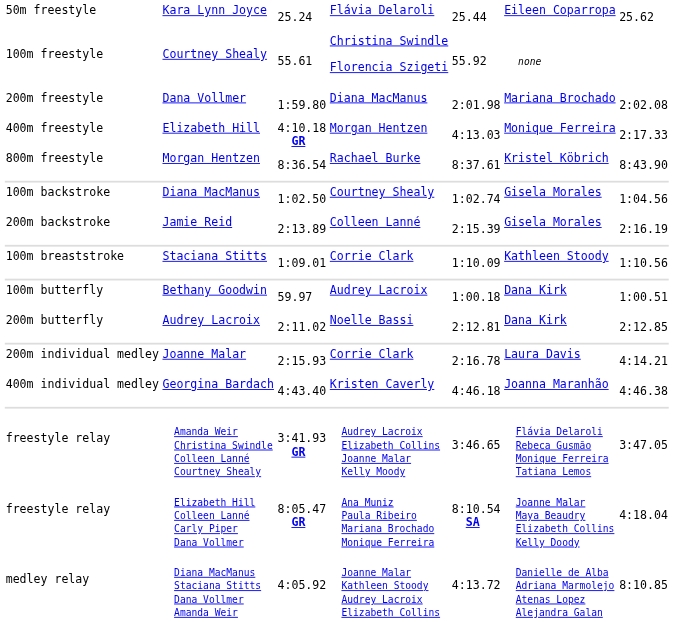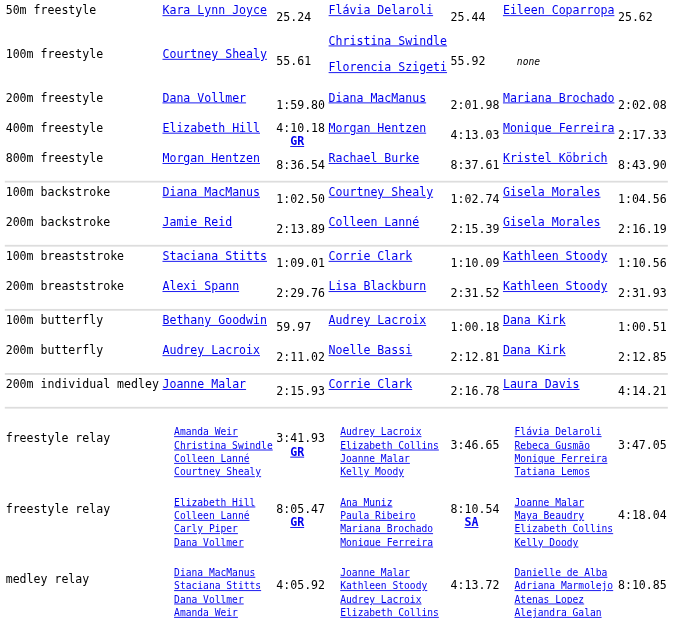 <table>
 <tr>
 <td>50m freestyle <br>  </td>
 <td><a href='#'>Kara Lynn Joyce</a> <small><br>  </small></td>
 <td>25.24</td>
 <td><a href='#'>Flávia Delaroli</a> <small><br>  </small></td>
 <td>25.44</td>
 <td><a href='#'>Eileen Coparropa</a> <small><br>  </small></td>
 <td>25.62</td>
 </tr>
 <tr>
 <td>100m freestyle <br>  </td>
 <td><a href='#'>Courtney Shealy</a> <small><br>  </small></td>
 <td>55.61</td>
 <td><a href='#'>Christina Swindle</a> <small><br>  </small> <br> <a href='#'>Florencia Szigeti</a> <small><br>  </small></td>
 <td>55.92</td>
 <td>  <small><em>none</em></small></td>
 <td></td>
 </tr>
 <tr>
 <td>200m freestyle <br>  </td>
 <td><a href='#'>Dana Vollmer</a> <small><br>  </small></td>
 <td>1:59.80</td>
 <td><a href='#'>Diana MacManus</a> <small><br>  </small></td>
 <td>2:01.98</td>
 <td><a href='#'>Mariana Brochado</a> <small><br>  </small></td>
 <td>2:02.08</td>
 </tr>
 <tr>
 <td>400m freestyle <br>  </td>
 <td><a href='#'>Elizabeth Hill</a> <small><br>  </small></td>
 <td>4:10.18 <br>   <strong><a href='#'>GR</a></strong></td>
 <td><a href='#'>Morgan Hentzen</a> <small><br>  </small></td>
 <td>4:13.03</td>
 <td><a href='#'>Monique Ferreira</a> <small><br>  </small></td>
 <td>2:17.33</td>
 </tr>
 <tr>
 <td>800m freestyle <br>  </td>
 <td><a href='#'>Morgan Hentzen</a> <small><br>  </small></td>
 <td>8:36.54</td>
 <td><a href='#'>Rachael Burke</a> <small><br>  </small></td>
 <td>8:37.61</td>
 <td><a href='#'>Kristel Köbrich</a> <small><br>  </small></td>
 <td>8:43.90</td>
 </tr>
 <tr bgcolor=#DDDDDD>
 <td colspan=7></td>
 </tr>
 <tr>
 <td>100m backstroke <br>  </td>
 <td><a href='#'>Diana MacManus</a> <small><br>  </small></td>
 <td>1:02.50</td>
 <td><a href='#'>Courtney Shealy</a> <small><br>  </small></td>
 <td>1:02.74</td>
 <td><a href='#'>Gisela Morales</a> <small><br>  </small></td>
 <td>1:04.56</td>
 </tr>
 <tr>
 <td>200m backstroke <br>  </td>
 <td><a href='#'>Jamie Reid</a> <small><br>  </small></td>
 <td>2:13.89</td>
 <td><a href='#'>Colleen Lanné</a> <small><br>  </small></td>
 <td>2:15.39</td>
 <td><a href='#'>Gisela Morales</a> <small><br>  </small></td>
 <td>2:16.19</td>
 </tr>
 <tr bgcolor=#DDDDDD>
 <td colspan=7></td>
 </tr>
 <tr>
 <td>100m breaststroke <br>  </td>
 <td><a href='#'>Staciana Stitts</a> <small><br>  </small></td>
 <td>1:09.01</td>
 <td><a href='#'>Corrie Clark</a> <small><br>  </small></td>
 <td>1:10.09</td>
 <td><a href='#'>Kathleen Stoody</a> <small><br>  </small></td>
 <td>1:10.56</td>
 </tr>
+<tr>
+<td>200m breaststroke <br>  </td>
+<td><a href='#'>Alexi Spann</a> <small><br>  </small></td>
+<td>2:29.76</td>
+<td><a href='#'>Lisa Blackburn</a> <small><br>  </small></td>
+<td>2:31.52</td>
+<td><a href='#'>Kathleen Stoody</a> <small><br>  </small></td>
+<td>2:31.93</td>
+</tr>
 <tr bgcolor=#DDDDDD>
 <td colspan=7></td>
 </tr>
 <tr>
 <td>100m butterfly <br>  </td>
 <td><a href='#'>Bethany Goodwin</a> <small><br>  </small></td>
 <td>59.97</td>
 <td><a href='#'>Audrey Lacroix</a> <small><br>  </small></td>
 <td>1:00.18</td>
 <td><a href='#'>Dana Kirk</a> <small><br>  </small></td>
 <td>1:00.51</td>
 </tr>
 <tr>
 <td>200m butterfly <br>  </td>
 <td><a href='#'>Audrey Lacroix</a> <small><br>  </small></td>
 <td>2:11.02</td>
 <td><a href='#'>Noelle Bassi</a> <small><br>  </small></td>
 <td>2:12.81</td>
 <td><a href='#'>Dana Kirk</a> <small><br>  </small></td>
 <td>2:12.85</td>
 </tr>
 <tr bgcolor=#DDDDDD>
 <td colspan=7></td>
 </tr>
 <tr>
 <td>200m individual medley <br>  </td>
 <td><a href='#'>Joanne Malar</a> <small><br>  </small></td>
 <td>2:15.93</td>
 <td><a href='#'>Corrie Clark</a> <small><br>  </small></td>
 <td>2:16.78</td>
 <td><a href='#'>Laura Davis</a> <small><br>  </small></td>
 <td>4:14.21</td>
 </tr>
-<tr>
-<td>400m individual medley <br>  </td>
-<td><a href='#'>Georgina Bardach</a> <small><br>  </small></td>
-<td>4:43.40</td>
-<td><a href='#'>Kristen Caverly</a> <small><br>  </small></td>
-<td>4:46.18</td>
-<td><a href='#'>Joanna Maranhão</a> <small><br>  </small></td>
-<td>4:46.38</td>
-</tr>
 <tr bgcolor=#DDDDDD>
 <td colspan=7></td>
 </tr>
 <tr>
 <td> freestyle relay <br>  </td>
 <td> <small><br>   <a href='#'>Amanda Weir</a><br>   <a href='#'>Christina Swindle</a><br>   <a href='#'>Colleen Lanné</a><br>   <a href='#'>Courtney Shealy</a></small></td>
 <td>3:41.93 <br>   <strong><a href='#'>GR</a></strong></td>
 <td> <small><br>   <a href='#'>Audrey Lacroix</a><br>   <a href='#'>Elizabeth Collins</a><br>   <a href='#'>Joanne Malar</a><br>   <a href='#'>Kelly Moody</a></small></td>
 <td>3:46.65</td>
 <td> <small><br>   <a href='#'>Flávia Delaroli</a><br>   <a href='#'>Rebeca Gusmão</a><br>   <a href='#'>Monique Ferreira</a><br>   <a href='#'>Tatiana Lemos</a></small></td>
 <td>3:47.05</td>
 </tr>
 <tr>
 <td> freestyle relay <br>  </td>
 <td> <small><br>   <a href='#'>Elizabeth Hill</a><br>   <a href='#'>Colleen Lanné</a><br>   <a href='#'>Carly Piper</a><br>   <a href='#'>Dana Vollmer</a></small></td>
 <td>8:05.47 <br>   <strong><a href='#'>GR</a></strong></td>
 <td> <small><br>   <a href='#'>Ana Muniz</a><br>   <a href='#'>Paula Ribeiro</a><br>   <a href='#'>Mariana Brochado</a><br>   <a href='#'>Monique Ferreira</a></small></td>
 <td>8:10.54 <br>   <strong><a href='#'>SA</a></strong></td>
 <td> <small><br>   <a href='#'>Joanne Malar</a><br>   <a href='#'>Maya Beaudry</a><br>   <a href='#'>Elizabeth Collins</a><br>   <a href='#'>Kelly Doody</a></small></td>
 <td>4:18.04</td>
 </tr>
 <tr>
 <td> medley relay <br>  </td>
 <td> <small><br>   <a href='#'>Diana MacManus</a><br>   <a href='#'>Staciana Stitts</a><br>   <a href='#'>Dana Vollmer</a><br>   <a href='#'>Amanda Weir</a></small></td>
 <td>4:05.92</td>
 <td> <small><br>   <a href='#'>Joanne Malar</a><br>   <a href='#'>Kathleen Stoody</a><br>   <a href='#'>Audrey Lacroix</a><br>   <a href='#'>Elizabeth Collins</a></small></td>
 <td>4:13.72</td>
 <td> <small><br>   <a href='#'>Danielle de Alba</a><br>   <a href='#'>Adriana Marmolejo</a><br>   <a href='#'>Atenas Lopez</a><br>   <a href='#'>Alejandra Galan</a></small></td>
 <td>8:10.85</td>
 </tr>
 </table>
